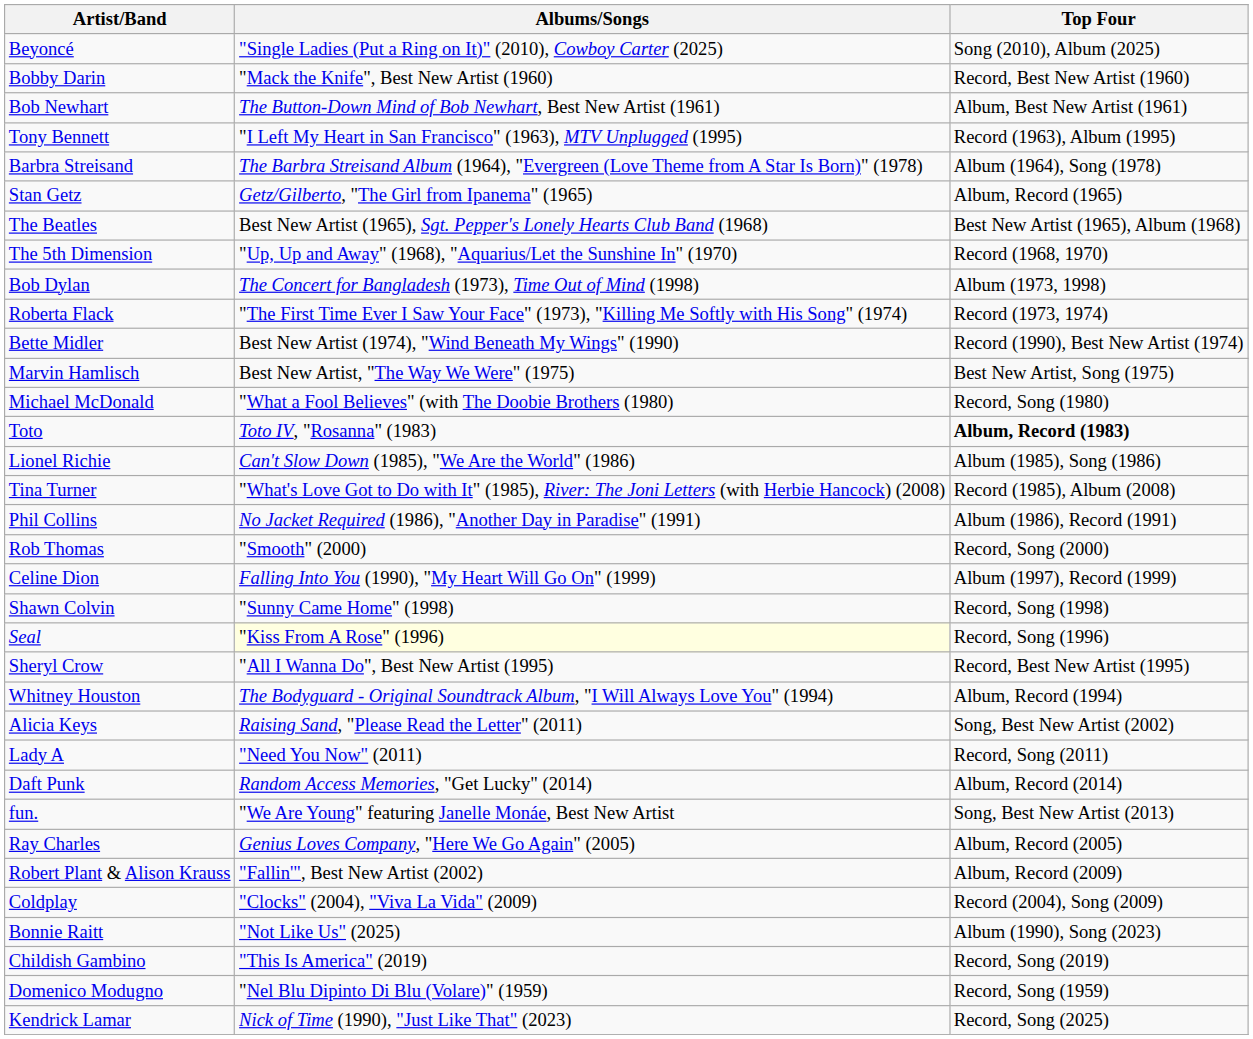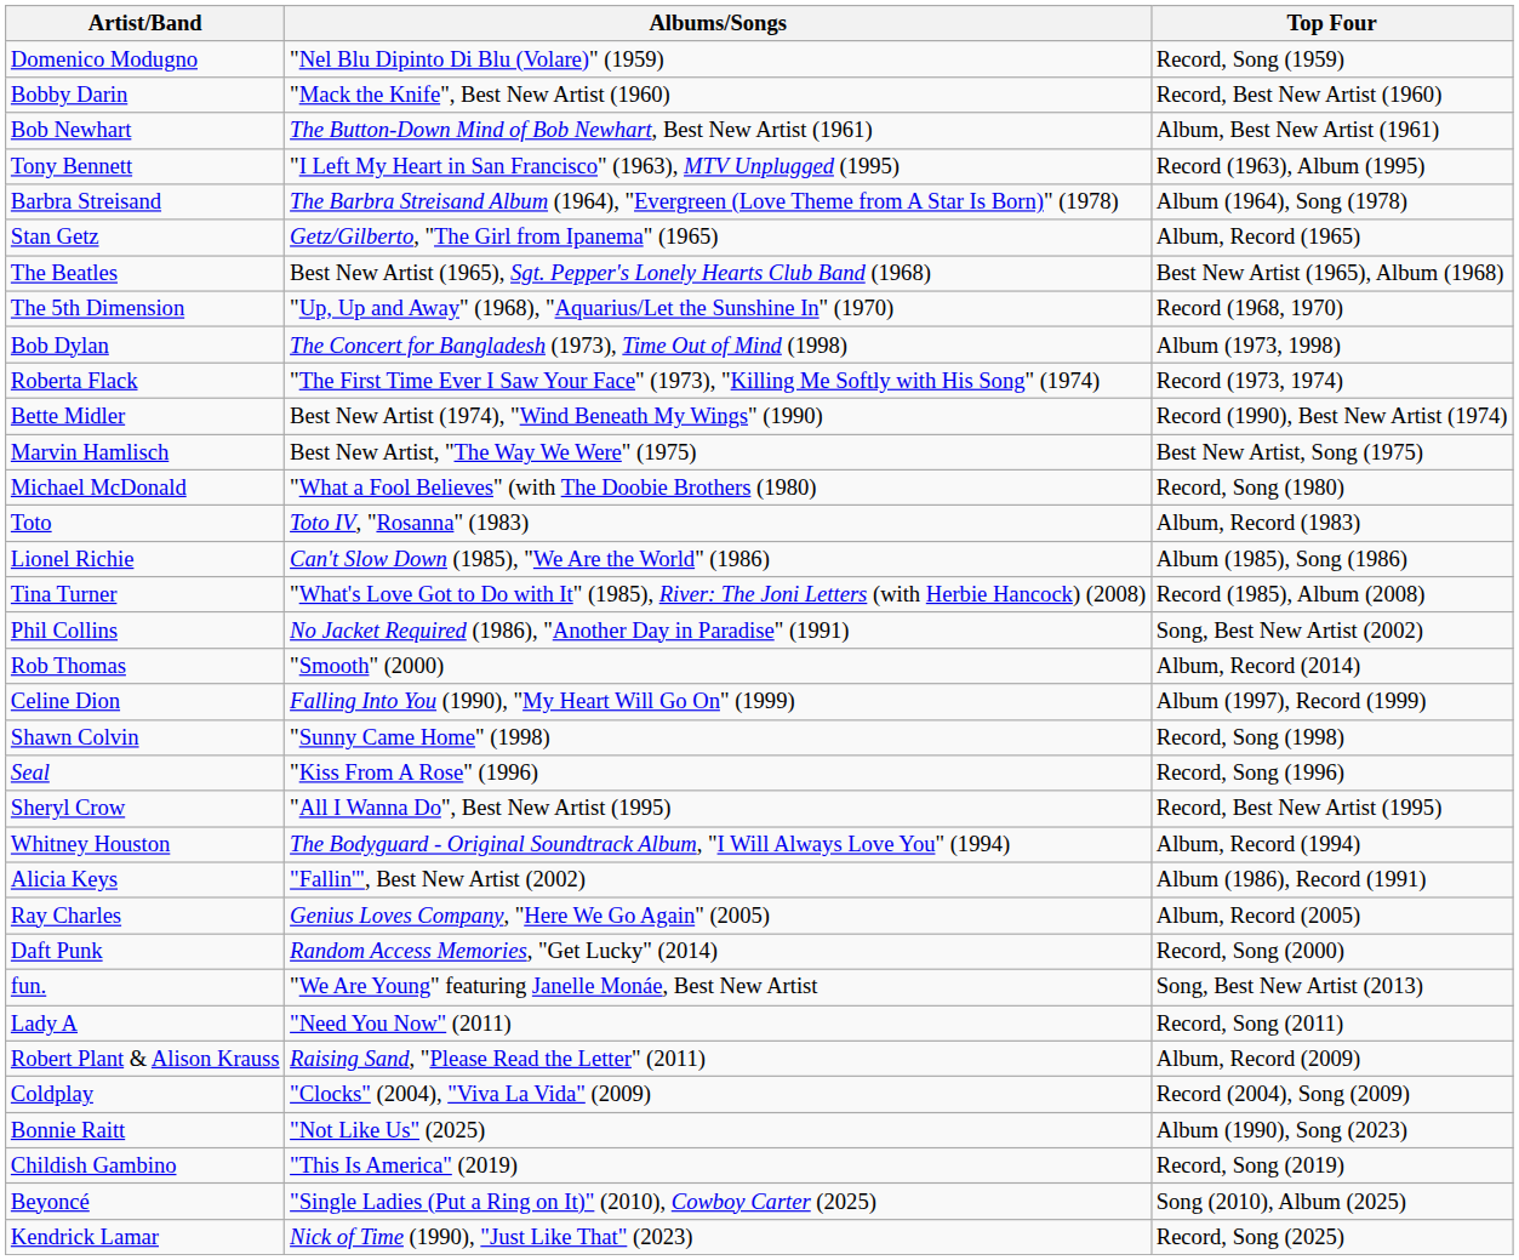 <table class="wikitable">
 <tr>
 <th>Artist/Band</th>
 <th>Albums/Songs</th>
 <th>Top Four</th>
 </tr>
 <tr>
-<td><a href='#'>Beyoncé</a></td>
-<td><a href='#'>"Single Ladies (Put a Ring on It)"</a> (2010), <em><a href='#'>Cowboy Carter</a></em> (2025)</td>
-<td>Song (2010), Album (2025)</td>
+<td><a href='#'>Domenico Modugno</a></td>
+<td>"<a href='#'>Nel Blu Dipinto Di Blu (Volare)</a>" (1959)</td>
+<td>Record, Song (1959)</td>
 </tr>
 <tr>
 <td><a href='#'>Bobby Darin</a></td>
 <td>"<a href='#'>Mack the Knife</a>", Best New Artist (1960)</td>
 <td>Record, Best New Artist (1960)</td>
 </tr>
 <tr>
 <td><a href='#'>Bob Newhart</a></td>
 <td><em><a href='#'>The Button-Down Mind of Bob Newhart</a></em>, Best New Artist (1961)</td>
 <td>Album, Best New Artist (1961)</td>
 </tr>
 <tr>
 <td><a href='#'>Tony Bennett</a></td>
 <td>"<a href='#'>I Left My Heart in San Francisco</a>" (1963), <em><a href='#'>MTV Unplugged</a></em> (1995)</td>
 <td>Record (1963), Album (1995)</td>
 </tr>
 <tr>
 <td><a href='#'>Barbra Streisand</a></td>
 <td><em><a href='#'>The Barbra Streisand Album</a></em> (1964), "<a href='#'>Evergreen (Love Theme from A Star Is Born)</a>" (1978)</td>
 <td>Album (1964), Song (1978)</td>
 </tr>
 <tr>
 <td><a href='#'>Stan Getz</a></td>
 <td><em><a href='#'>Getz/Gilberto</a></em>, "<a href='#'>The Girl from Ipanema</a>" (1965)</td>
 <td>Album, Record (1965)</td>
 </tr>
 <tr>
 <td><a href='#'>The Beatles</a></td>
 <td>Best New Artist (1965), <em><a href='#'>Sgt. Pepper's Lonely Hearts Club Band</a></em> (1968)</td>
 <td>Best New Artist (1965), Album (1968)</td>
 </tr>
 <tr>
 <td><a href='#'>The 5th Dimension</a></td>
 <td>"<a href='#'>Up, Up and Away</a>" (1968), "<a href='#'>Aquarius/Let the Sunshine In</a>" (1970)</td>
 <td>Record (1968, 1970)</td>
 </tr>
 <tr>
 <td><a href='#'>Bob Dylan</a></td>
 <td><a href='#'><em>The Concert for Bangladesh</em></a> (1973), <a href='#'><em>Time Out of Mind</em></a> (1998)</td>
 <td>Album (1973, 1998)</td>
 </tr>
 <tr>
 <td><a href='#'>Roberta Flack</a></td>
 <td>"<a href='#'>The First Time Ever I Saw Your Face</a>" (1973), "<a href='#'>Killing Me Softly with His Song</a>" (1974)</td>
 <td>Record (1973, 1974)</td>
 </tr>
 <tr>
 <td><a href='#'>Bette Midler</a></td>
 <td>Best New Artist (1974), "<a href='#'>Wind Beneath My Wings</a>" (1990)</td>
 <td>Record (1990), Best New Artist (1974)</td>
 </tr>
 <tr>
 <td><a href='#'>Marvin Hamlisch</a></td>
 <td>Best New Artist, "<a href='#'>The Way We Were</a>" (1975)</td>
 <td>Best New Artist, Song (1975)</td>
 </tr>
 <tr>
 <td><a href='#'>Michael McDonald</a></td>
 <td>"<a href='#'>What a Fool Believes</a>" (with <a href='#'>The Doobie Brothers</a> (1980)</td>
 <td>Record, Song (1980)</td>
 </tr>
 <tr>
 <td><a href='#'>Toto</a></td>
 <td><em><a href='#'>Toto IV</a></em>, "<a href='#'>Rosanna</a>" (1983)</td>
-<td><strong>Album, Record (1983)</strong></td>
+<td>Album, Record (1983)</td>
 </tr>
 <tr>
 <td><a href='#'>Lionel Richie</a></td>
 <td><em><a href='#'>Can't Slow Down</a></em> (1985), "<a href='#'>We Are the World</a>" (1986)</td>
 <td>Album (1985), Song (1986)</td>
 </tr>
 <tr>
 <td><a href='#'>Tina Turner</a></td>
 <td>"<a href='#'>What's Love Got to Do with It</a>" (1985), <em><a href='#'>River: The Joni Letters</a></em> (with <a href='#'>Herbie Hancock</a>) (2008)</td>
 <td>Record (1985), Album (2008)</td>
 </tr>
 <tr>
 <td><a href='#'>Phil Collins</a></td>
 <td><em><a href='#'>No Jacket Required</a></em> (1986), "<a href='#'>Another Day in Paradise</a>" (1991)</td>
-<td>Album (1986), Record (1991)</td>
+<td>Song, Best New Artist (2002)</td>
 </tr>
 <tr>
 <td><a href='#'>Rob Thomas</a></td>
 <td>"<a href='#'>Smooth</a>" (2000)</td>
-<td>Record, Song (2000)</td>
+<td>Album, Record (2014)</td>
 </tr>
 <tr>
 <td><a href='#'>Celine Dion</a></td>
 <td><a href='#'><em>Falling Into You</em></a> (1990), "<a href='#'>My Heart Will Go On</a>" (1999)</td>
 <td>Album (1997), Record (1999)</td>
 </tr>
 <tr>
 <td><a href='#'>Shawn Colvin</a></td>
 <td>"<a href='#'>Sunny Came Home</a>" (1998)</td>
 <td>Record, Song (1998)</td>
 </tr>
 <tr>
 <td><a href='#'><em>Seal</em></a></td>
-<td style="background: lightyellow;">"<a href='#'>Kiss From A Rose</a>" (1996)</td>
+<td>"<a href='#'>Kiss From A Rose</a>" (1996)</td>
 <td>Record, Song (1996)</td>
 </tr>
 <tr>
 <td><a href='#'>Sheryl Crow</a></td>
 <td>"<a href='#'>All I Wanna Do</a>", Best New Artist (1995)</td>
 <td>Record, Best New Artist (1995)</td>
 </tr>
 <tr>
 <td><a href='#'>Whitney Houston</a></td>
 <td><a href='#'><em>The Bodyguard - Original Soundtrack Album</em></a>, "<a href='#'>I Will Always Love You</a>" (1994)</td>
 <td>Album, Record (1994)</td>
 </tr>
 <tr>
 <td><a href='#'>Alicia Keys</a></td>
-<td><em><a href='#'>Raising Sand</a></em>, "<a href='#'>Please Read the Letter</a>" (2011)</td>
-<td>Song, Best New Artist (2002)</td>
+<td><a href='#'>"Fallin'"</a>, Best New Artist (2002)</td>
+<td>Album (1986), Record (1991)</td>
+</tr>
+<tr>
+<td><a href='#'>Ray Charles</a></td>
+<td><em><a href='#'>Genius Loves Company</a></em>, "<a href='#'>Here We Go Again</a>" (2005)</td>
+<td>Album, Record (2005)</td>
+</tr>
+<tr>
+<td><a href='#'>Daft Punk</a></td>
+<td><em><a href='#'>Random Access Memories</a></em>, "Get Lucky" (2014)</td>
+<td>Record, Song (2000)</td>
+</tr>
+<tr>
+<td><a href='#'>fun.</a></td>
+<td>"<a href='#'>We Are Young</a>" featuring <a href='#'>Janelle Monáe</a>, Best New Artist</td>
+<td>Song, Best New Artist (2013)</td>
 </tr>
 <tr>
 <td><a href='#'>Lady A</a></td>
 <td><a href='#'>"Need You Now"</a> (2011)</td>
 <td>Record, Song (2011)</td>
 </tr>
 <tr>
-<td><a href='#'>Daft Punk</a></td>
-<td><em><a href='#'>Random Access Memories</a></em>, "Get Lucky" (2014)</td>
-<td>Album, Record (2014)</td>
-</tr>
-<tr>
-<td><a href='#'>fun.</a></td>
-<td>"<a href='#'>We Are Young</a>" featuring <a href='#'>Janelle Monáe</a>, Best New Artist</td>
-<td>Song, Best New Artist (2013)</td>
-</tr>
-<tr>
-<td><a href='#'>Ray Charles</a></td>
-<td><em><a href='#'>Genius Loves Company</a></em>, "<a href='#'>Here We Go Again</a>" (2005)</td>
-<td>Album, Record (2005)</td>
-</tr>
-<tr>
 <td><a href='#'>Robert Plant</a> & <a href='#'>Alison Krauss</a></td>
-<td><a href='#'>"Fallin'"</a>, Best New Artist (2002)</td>
+<td><em><a href='#'>Raising Sand</a></em>, "<a href='#'>Please Read the Letter</a>" (2011)</td>
 <td>Album, Record (2009)</td>
 </tr>
 <tr>
 <td><a href='#'>Coldplay</a></td>
 <td><a href='#'>"Clocks"</a> (2004), <a href='#'>"Viva La Vida"</a> (2009)</td>
 <td>Record (2004), Song (2009)</td>
 </tr>
 <tr>
 <td><a href='#'>Bonnie Raitt</a></td>
 <td><a href='#'>"Not Like Us"</a> (2025)</td>
 <td>Album (1990), Song (2023)</td>
 </tr>
 <tr>
 <td><a href='#'>Childish Gambino</a></td>
 <td><a href='#'>"This Is America"</a> (2019)</td>
 <td>Record, Song (2019)</td>
 </tr>
 <tr>
-<td><a href='#'>Domenico Modugno</a></td>
-<td>"<a href='#'>Nel Blu Dipinto Di Blu (Volare)</a>" (1959)</td>
-<td>Record, Song (1959)</td>
+<td><a href='#'>Beyoncé</a></td>
+<td><a href='#'>"Single Ladies (Put a Ring on It)"</a> (2010), <em><a href='#'>Cowboy Carter</a></em> (2025)</td>
+<td>Song (2010), Album (2025)</td>
 </tr>
 <tr>
 <td><a href='#'>Kendrick Lamar</a></td>
 <td><a href='#'><em>Nick of Time</em></a> (1990), <a href='#'>"Just Like That"</a> (2023)</td>
 <td>Record, Song (2025)</td>
 </tr>
 </table>
